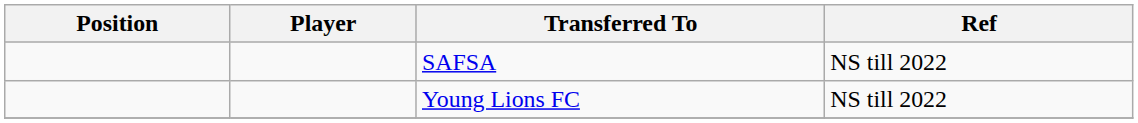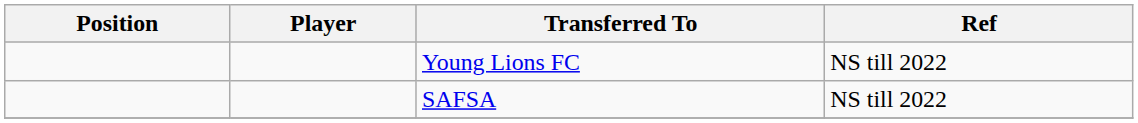 <table class="wikitable sortable" style="width:60%; text-align:center; font-size:100%; text-align:left;">
 <tr>
 <th><strong>Position</strong></th>
 <th><strong>Player</strong></th>
 <th><strong>Transferred To</strong></th>
 <th><strong>Ref</strong></th>
 </tr>
 <tr>
 <td></td>
 <td></td>
-<td> <a href='#'>SAFSA</a></td>
+<td> <a href='#'>Young Lions FC</a></td>
 <td>NS till 2022 </td>
 </tr>
 <tr>
 <td></td>
 <td></td>
-<td> <a href='#'>Young Lions FC</a></td>
+<td> <a href='#'>SAFSA</a></td>
 <td>NS till 2022 </td>
 </tr>
 <tr>
 </tr>
 </table>
